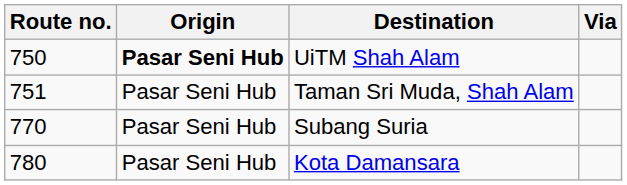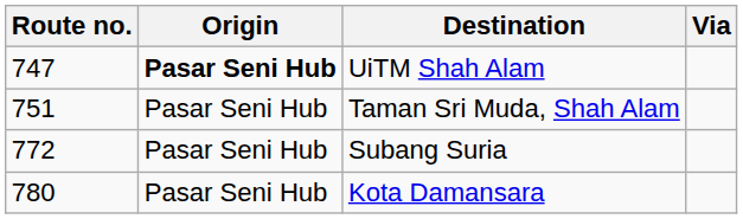 <table class="wikitable">
 <tr>
 <th>Route no.</th>
 <th>Origin</th>
 <th>Destination</th>
 <th>Via</th>
 </tr>
 <tr>
-<td>750</td>
+<td>747</td>
 <td><strong> Pasar Seni Hub</strong></td>
 <td>UiTM <a href='#'>Shah Alam</a></td>
 <td></td>
 </tr>
 <tr>
 <td>751</td>
 <td> Pasar Seni Hub</td>
 <td>Taman Sri Muda, <a href='#'>Shah Alam</a></td>
 <td></td>
 </tr>
 <tr>
-<td>770</td>
+<td>772</td>
 <td> Pasar Seni Hub</td>
 <td>Subang Suria</td>
 <td></td>
 </tr>
 <tr>
 <td>780</td>
 <td> Pasar Seni Hub</td>
 <td><a href='#'>Kota Damansara</a></td>
 <td></td>
 </tr>
 </table>
